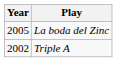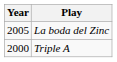 <table class="wikitable">
 <tr>
 <th>Year</th>
 <th>Play</th>
 </tr>
 <tr>
 <td>2005</td>
 <td><em>La boda del Zinc</em></td>
 </tr>
 <tr>
-<td>2002</td>
+<td>2000</td>
 <td><em>Triple A</em></td>
 </tr>
 </table>
